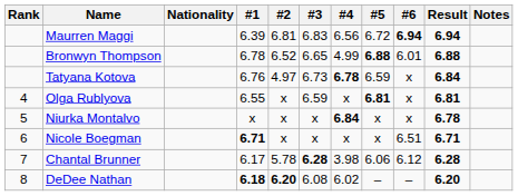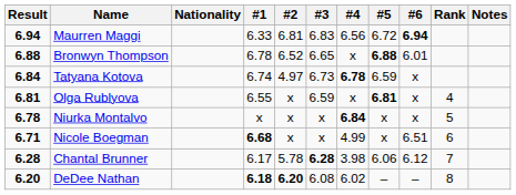 <table class="wikitable sortable" style="text-align:center">
 <tr>
-<th>Rank</th>
+<th>Result</th>
 <th>Name</th>
 <th>Nationality</th>
 <th>#1</th>
 <th>#2</th>
 <th>#3</th>
 <th>#4</th>
 <th>#5</th>
 <th>#6</th>
-<th>Result</th>
+<th>Rank</th>
 <th>Notes</th>
 </tr>
 <tr>
-<td></td>
+<td><strong>6.94</strong></td>
 <td align=left><a href='#'>Maurren Maggi</a></td>
 <td align=left></td>
-<td>6.39</td>
+<td>6.33</td>
 <td>6.81</td>
 <td>6.83</td>
 <td>6.56</td>
 <td>6.72</td>
 <td><strong>6.94</strong></td>
-<td><strong>6.94</strong></td>
+<td></td>
 <td></td>
 </tr>
 <tr>
-<td></td>
+<td><strong>6.88</strong></td>
 <td align=left><a href='#'>Bronwyn Thompson</a></td>
 <td align=left></td>
 <td>6.78</td>
 <td>6.52</td>
 <td>6.65</td>
-<td>4.99</td>
+<td>x</td>
 <td><strong>6.88</strong></td>
 <td>6.01</td>
-<td><strong>6.88</strong></td>
+<td></td>
 <td></td>
 </tr>
 <tr>
-<td></td>
+<td><strong>6.84</strong></td>
 <td align=left><a href='#'>Tatyana Kotova</a></td>
 <td align=left></td>
-<td>6.76</td>
+<td>6.74</td>
 <td>4.97</td>
 <td>6.73</td>
 <td><strong>6.78</strong></td>
 <td>6.59</td>
 <td>x</td>
-<td><strong>6.84</strong></td>
+<td></td>
 <td></td>
 </tr>
 <tr>
-<td>4</td>
+<td><strong>6.81</strong></td>
 <td align=left><a href='#'>Olga Rublyova</a></td>
 <td align=left></td>
 <td>6.55</td>
 <td>x</td>
 <td>6.59</td>
 <td>x</td>
 <td><strong>6.81</strong></td>
 <td>x</td>
-<td><strong>6.81</strong></td>
+<td>4</td>
 <td></td>
 </tr>
 <tr>
-<td>5</td>
+<td><strong>6.78</strong></td>
 <td align=left><a href='#'>Niurka Montalvo</a></td>
 <td align=left></td>
 <td>x</td>
 <td>x</td>
 <td>x</td>
 <td><strong>6.84</strong></td>
 <td>x</td>
 <td>x</td>
-<td><strong>6.78</strong></td>
+<td>5</td>
 <td></td>
 </tr>
 <tr>
-<td>6</td>
+<td><strong>6.71</strong></td>
 <td align=left><a href='#'>Nicole Boegman</a></td>
 <td align=left></td>
-<td><strong>6.71</strong></td>
+<td><strong>6.68</strong></td>
 <td>x</td>
 <td>x</td>
-<td>x</td>
+<td>4.99</td>
 <td>x</td>
 <td>6.51</td>
-<td><strong>6.71</strong></td>
+<td>6</td>
 <td></td>
 </tr>
 <tr>
-<td>7</td>
+<td><strong>6.28</strong></td>
 <td align=left><a href='#'>Chantal Brunner</a></td>
 <td align=left></td>
 <td>6.17</td>
 <td>5.78</td>
 <td><strong>6.28</strong></td>
 <td>3.98</td>
 <td>6.06</td>
 <td>6.12</td>
-<td><strong>6.28</strong></td>
+<td>7</td>
 <td></td>
 </tr>
 <tr>
-<td>8</td>
+<td><strong>6.20</strong></td>
 <td align=left><a href='#'>DeDee Nathan</a></td>
 <td align=left></td>
 <td><strong>6.18</strong></td>
 <td><strong>6.20</strong></td>
 <td>6.08</td>
 <td>6.02</td>
 <td>–</td>
 <td>–</td>
-<td><strong>6.20</strong></td>
+<td>8</td>
 <td></td>
 </tr>
 </table>
